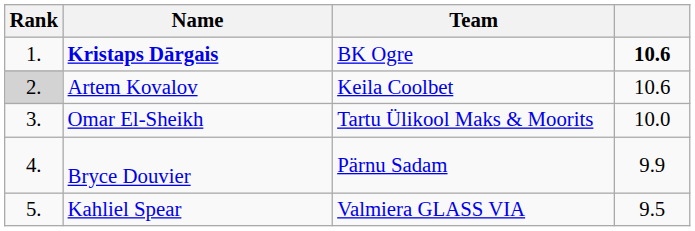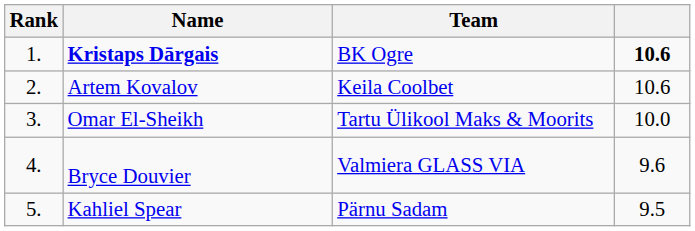 <table class="wikitable" style="text-align: center;">
 <tr>
 <th>Rank</th>
 <th width=200>Name</th>
 <th width=210>Team</th>
 <th width=50></th>
 </tr>
 <tr>
 <td>1.</td>
 <td align="left"> <strong><a href='#'>Kristaps Dārgais</a></strong></td>
 <td style="text-align:left;"> <a href='#'>BK Ogre</a></td>
 <td><strong>10.6</strong></td>
 </tr>
 <tr>
-<td style="background: lightgrey;">2.</td>
+<td>2.</td>
 <td align="left"> <a href='#'>Artem Kovalov</a></td>
 <td style="text-align:left;"> <a href='#'>Keila Coolbet</a></td>
 <td>10.6</td>
 </tr>
 <tr>
 <td>3.</td>
 <td align="left"> <a href='#'>Omar El-Sheikh</a></td>
 <td style="text-align:left;"> <a href='#'>Tartu Ülikool Maks & Moorits</a></td>
 <td>10.0</td>
 </tr>
 <tr>
 <td>4.</td>
 <td align="left"><br> <a href='#'>Bryce Douvier</a></td>
-<td style="text-align:left;"> <a href='#'>Pärnu Sadam</a></td>
-<td>9.9</td>
+<td style="text-align:left;"> <a href='#'>Valmiera GLASS VIA</a></td>
+<td>9.6</td>
 </tr>
 <tr>
 <td>5.</td>
 <td align="left"> <a href='#'>Kahliel Spear</a></td>
-<td style="text-align:left;"> <a href='#'>Valmiera GLASS VIA</a></td>
+<td style="text-align:left;"> <a href='#'>Pärnu Sadam</a></td>
 <td>9.5</td>
 </tr>
 </table>
